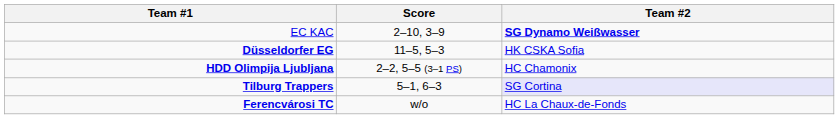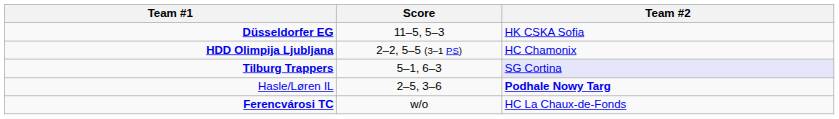 <table class="wikitable" style="text-align: center;">
 <tr>
 <th width=22%>Team #1</th>
 <th width=11%>Score</th>
 <th width=22%>Team #2</th>
-</tr>
-<tr>
-<td style="text-align: right;"><a href='#'>EC KAC</a> </td>
-<td>2–10, 3–9</td>
-<td style="text-align: left;"> <strong><a href='#'>SG Dynamo Weißwasser</a></strong></td>
 </tr>
 <tr>
 <td style="text-align: right;"><strong><a href='#'>Düsseldorfer EG</a></strong> </td>
 <td>11–5, 5–3</td>
 <td style="text-align: left;"> <a href='#'>HK CSKA Sofia</a></td>
 </tr>
 <tr>
 <td style="text-align: right;"><strong><a href='#'>HDD Olimpija Ljubljana</a></strong> </td>
 <td>2–2, 5–5 <small>(3–1 <a href='#'>PS</a>)</small></td>
 <td style="text-align: left;"> <a href='#'>HC Chamonix</a></td>
 </tr>
 <tr>
 <td style="text-align: right;"><strong><a href='#'>Tilburg Trappers</a></strong> </td>
 <td>5–1, 6–3</td>
 <td style="background: lavender; text-align: left;"> <a href='#'>SG Cortina</a></td>
 </tr>
 <tr>
+<td style="text-align: right;"><a href='#'>Hasle/Løren IL</a> </td>
+<td>2–5, 3–6</td>
+<td style="text-align: left;"> <strong><a href='#'>Podhale Nowy Targ</a></strong></td>
+</tr>
+<tr>
 <td style="text-align: right;"><strong><a href='#'>Ferencvárosi TC</a></strong> </td>
 <td>w/o</td>
 <td style="text-align: left;"> <a href='#'>HC La Chaux-de-Fonds</a></td>
 </tr>
 </table>
